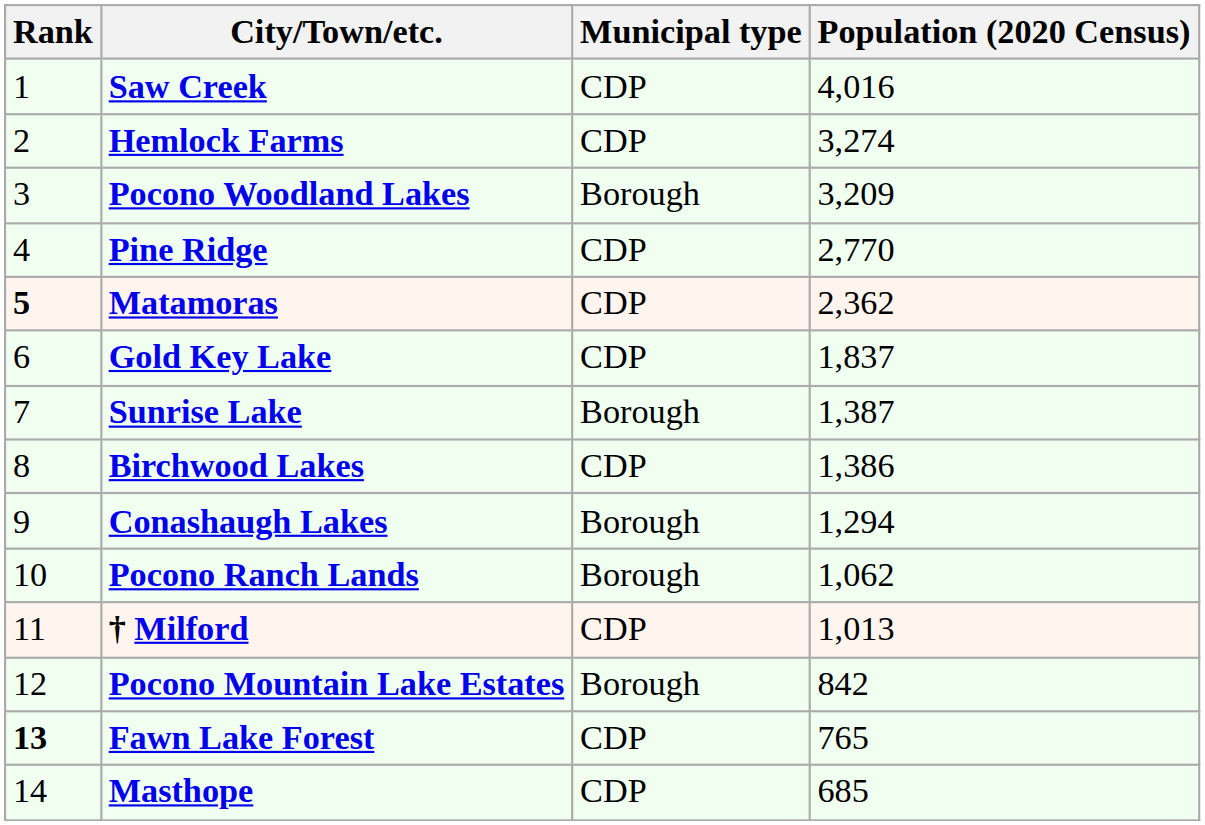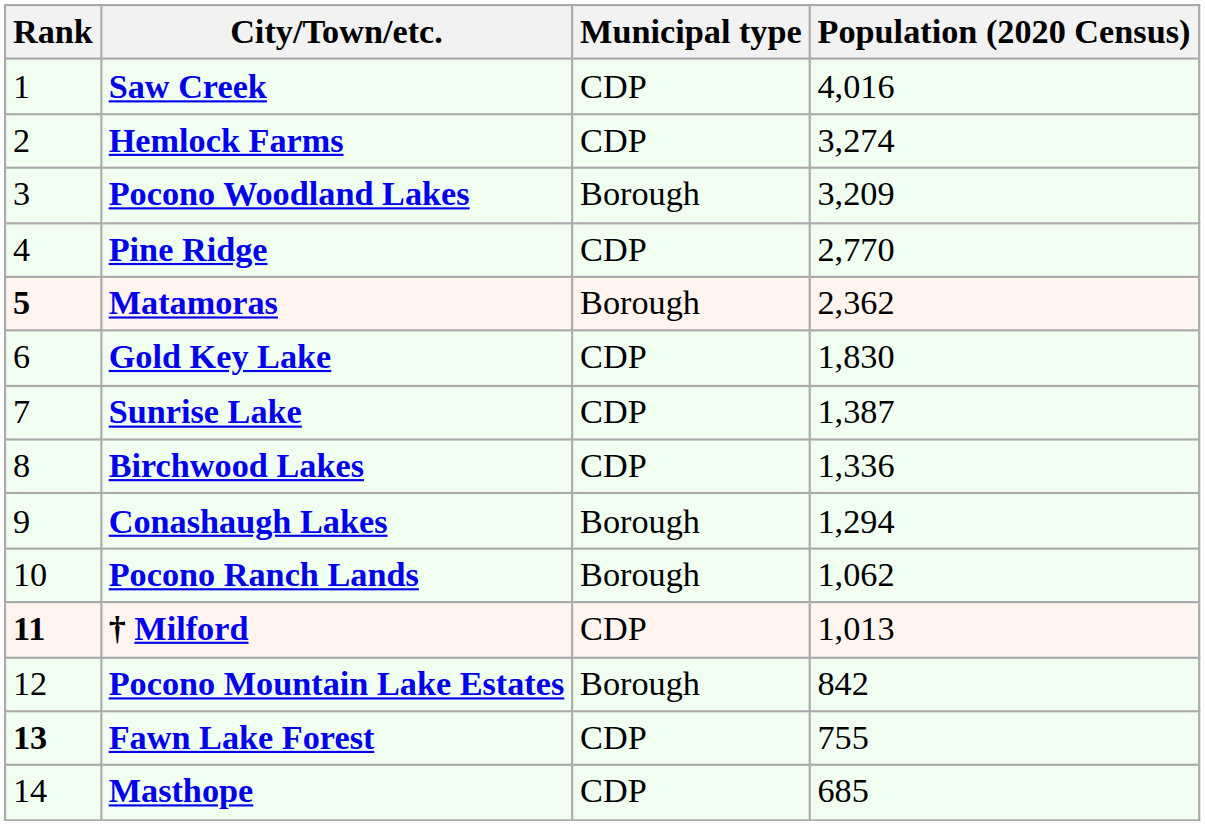 <table class="wikitable sortable">
 <tr>
 <th>Rank</th>
 <th>City/Town/etc.</th>
 <th>Municipal type</th>
 <th>Population (2020 Census)</th>
 </tr>
 <tr style="background-color:#F0FFF0;">
 <td>1</td>
 <td><strong><a href='#'>Saw Creek</a></strong></td>
 <td>CDP</td>
 <td>4,016</td>
 </tr>
 <tr style="background-color:#F0FFF0;">
 <td>2</td>
 <td><strong><a href='#'>Hemlock Farms</a></strong></td>
 <td>CDP</td>
 <td>3,274</td>
 </tr>
 <tr style="background-color:#F0FFF0;">
 <td>3</td>
 <td><strong><a href='#'>Pocono Woodland Lakes</a></strong></td>
 <td>Borough</td>
 <td>3,209</td>
 </tr>
 <tr style="background-color:#F0FFF0;">
 <td>4</td>
 <td><strong><a href='#'>Pine Ridge</a></strong></td>
 <td>CDP</td>
 <td>2,770</td>
 </tr>
 <tr style="background-color:#FFF5EE;">
 <td><strong>5</strong></td>
 <td><strong><a href='#'>Matamoras</a></strong></td>
-<td>CDP</td>
+<td>Borough</td>
 <td>2,362</td>
 </tr>
 <tr style="background-color:#F0FFF0;">
 <td>6</td>
 <td><strong><a href='#'>Gold Key Lake</a></strong></td>
 <td>CDP</td>
-<td>1,837</td>
+<td>1,830</td>
 </tr>
 <tr style="background-color:#F0FFF0;">
 <td>7</td>
 <td><strong><a href='#'>Sunrise Lake</a></strong></td>
-<td>Borough</td>
+<td>CDP</td>
 <td>1,387</td>
 </tr>
 <tr style="background-color:#F0FFF0;">
 <td>8</td>
 <td><strong><a href='#'>Birchwood Lakes</a></strong></td>
 <td>CDP</td>
-<td>1,386</td>
+<td>1,336</td>
 </tr>
 <tr style="background-color:#F0FFF0;">
 <td>9</td>
 <td><strong><a href='#'>Conashaugh Lakes</a></strong></td>
 <td>Borough</td>
 <td>1,294</td>
 </tr>
 <tr style="background-color:#F0FFF0;">
 <td>10</td>
 <td><strong><a href='#'>Pocono Ranch Lands</a></strong></td>
 <td>Borough</td>
 <td>1,062</td>
 </tr>
 <tr style="background-color:#FFF5EE;">
-<td>11</td>
+<td><strong>11</strong></td>
 <td><strong>†</strong> <strong><a href='#'>Milford</a></strong></td>
 <td>CDP</td>
 <td>1,013</td>
 </tr>
 <tr style="background-color:#F0FFF0;">
 <td>12</td>
 <td><strong><a href='#'>Pocono Mountain Lake Estates</a></strong></td>
 <td>Borough</td>
 <td>842</td>
 </tr>
 <tr style="background-color:#F0FFF0;">
 <td><strong>13</strong></td>
 <td><strong><a href='#'>Fawn Lake Forest</a></strong></td>
 <td>CDP</td>
-<td>765</td>
+<td>755</td>
 </tr>
 <tr style="background-color:#F0FFF0;">
 <td>14</td>
 <td><strong><a href='#'>Masthope</a></strong></td>
 <td>CDP</td>
 <td>685</td>
 </tr>
 </table>
